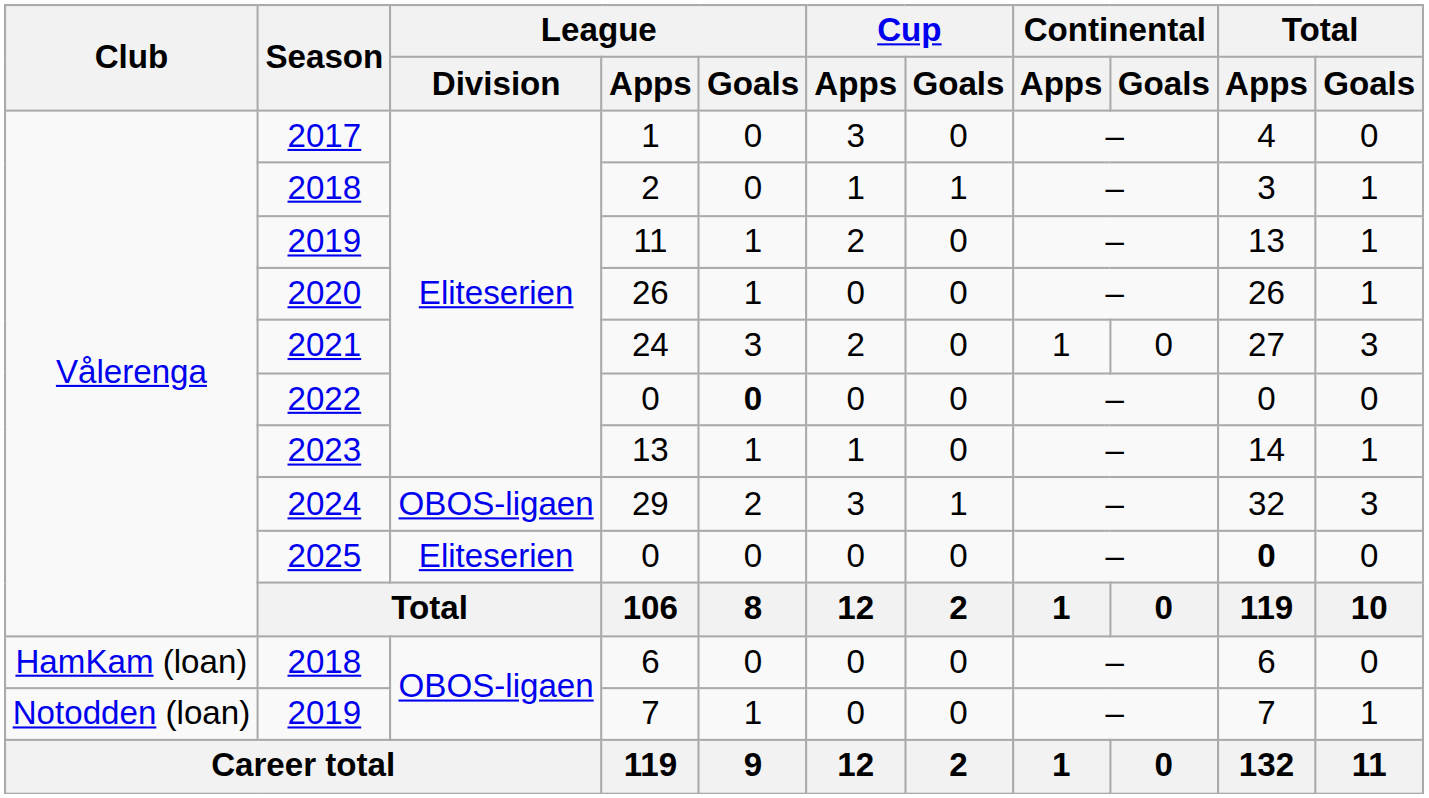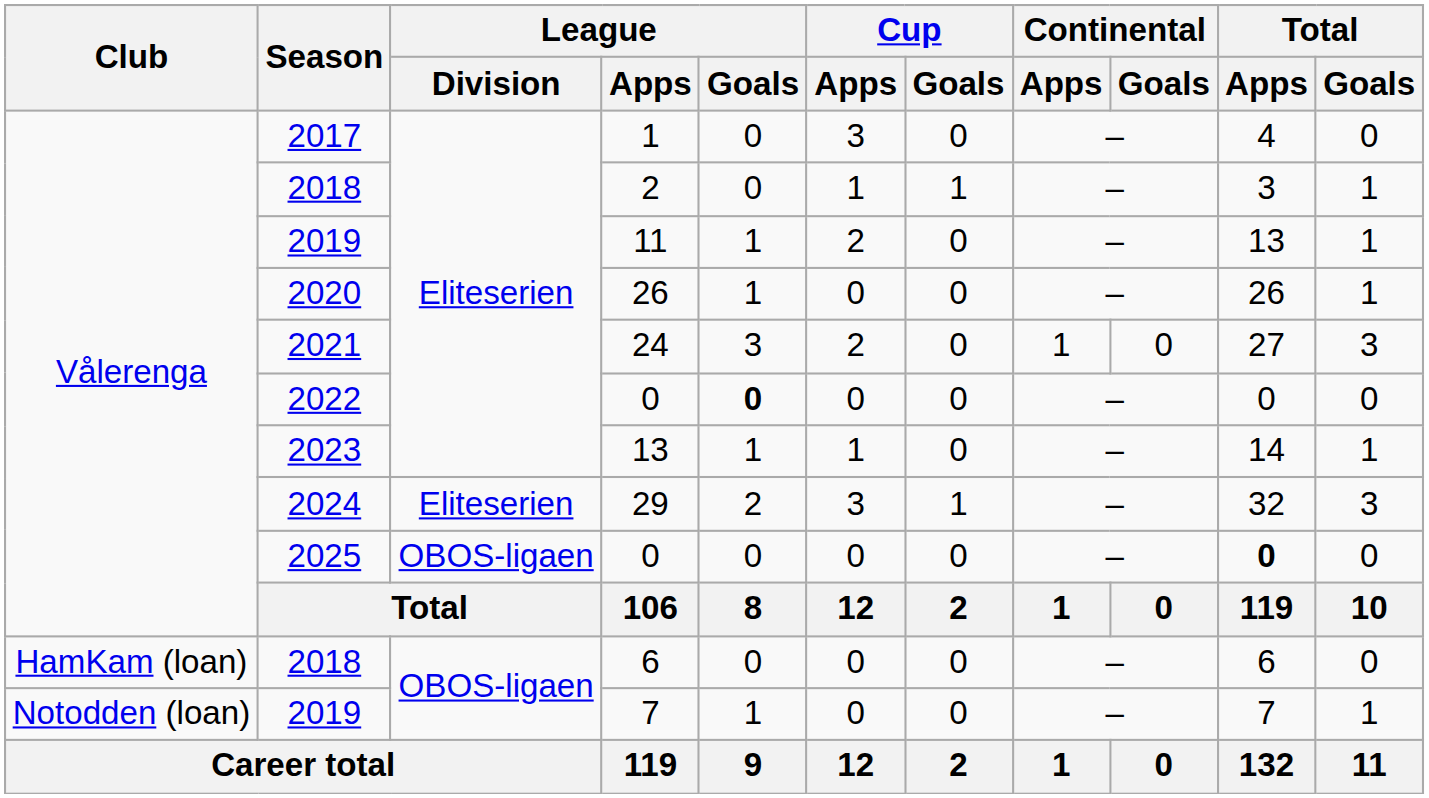 <table class="wikitable" style="text-align:center">
 <tr>
 <th rowspan=2>Club</th>
 <th rowspan=2>Season</th>
 <th colspan=3>League</th>
 <th colspan=2><a href='#'>Cup</a></th>
 <th colspan=2>Continental</th>
 <th colspan=2>Total</th>
 </tr>
 <tr>
 <th>Division</th>
 <th>Apps</th>
 <th>Goals</th>
 <th>Apps</th>
 <th>Goals</th>
 <th>Apps</th>
 <th>Goals</th>
 <th>Apps</th>
 <th>Goals</th>
 </tr>
 <tr>
 <td rowspan=10><a href='#'>Vålerenga</a></td>
 <td><a href='#'>2017</a></td>
 <td rowspan=7><a href='#'>Eliteserien</a></td>
 <td>1</td>
 <td>0</td>
 <td>3</td>
 <td>0</td>
 <td colspan=2>–</td>
 <td>4</td>
 <td>0</td>
 </tr>
 <tr>
 <td><a href='#'>2018</a></td>
 <td>2</td>
 <td>0</td>
 <td>1</td>
 <td>1</td>
 <td colspan=2>–</td>
 <td>3</td>
 <td>1</td>
 </tr>
 <tr>
 <td><a href='#'>2019</a></td>
 <td>11</td>
 <td>1</td>
 <td>2</td>
 <td>0</td>
 <td colspan=2>–</td>
 <td>13</td>
 <td>1</td>
 </tr>
 <tr>
 <td><a href='#'>2020</a></td>
 <td>26</td>
 <td>1</td>
 <td>0</td>
 <td>0</td>
 <td colspan=2>–</td>
 <td>26</td>
 <td>1</td>
 </tr>
 <tr>
 <td><a href='#'>2021</a></td>
 <td>24</td>
 <td>3</td>
 <td>2</td>
 <td>0</td>
 <td>1</td>
 <td>0</td>
 <td>27</td>
 <td>3</td>
 </tr>
 <tr>
 <td><a href='#'>2022</a></td>
 <td>0</td>
 <td><strong>0</strong></td>
 <td>0</td>
 <td>0</td>
 <td colspan=2>–</td>
 <td>0</td>
 <td>0</td>
 </tr>
 <tr>
 <td><a href='#'>2023</a></td>
 <td>13</td>
 <td>1</td>
 <td>1</td>
 <td>0</td>
 <td colspan=2>–</td>
 <td>14</td>
 <td>1</td>
 </tr>
 <tr>
 <td><a href='#'>2024</a></td>
-<td rowspan=1><a href='#'>OBOS-ligaen</a></td>
+<td rowspan=1><a href='#'>Eliteserien</a></td>
 <td>29</td>
 <td>2</td>
 <td>3</td>
 <td>1</td>
 <td colspan=2>–</td>
 <td>32</td>
 <td>3</td>
 </tr>
 <tr>
 <td><a href='#'>2025</a></td>
-<td rowspan=1><a href='#'>Eliteserien</a></td>
+<td rowspan=1><a href='#'>OBOS-ligaen</a></td>
 <td>0</td>
 <td>0</td>
 <td>0</td>
 <td>0</td>
 <td colspan=2>–</td>
 <td><strong>0</strong></td>
 <td>0</td>
 </tr>
 <tr>
 <th colspan=2>Total</th>
 <th>106</th>
 <th>8</th>
 <th>12</th>
 <th>2</th>
 <th>1</th>
 <th>0</th>
 <th>119</th>
 <th>10</th>
 </tr>
 <tr>
 <td><a href='#'>HamKam</a> (loan)</td>
 <td><a href='#'>2018</a></td>
 <td rowspan=2><a href='#'>OBOS-ligaen</a></td>
 <td>6</td>
 <td>0</td>
 <td>0</td>
 <td>0</td>
 <td colspan=2>–</td>
 <td>6</td>
 <td>0</td>
 </tr>
 <tr>
 <td><a href='#'>Notodden</a> (loan)</td>
 <td><a href='#'>2019</a></td>
 <td>7</td>
 <td>1</td>
 <td>0</td>
 <td>0</td>
 <td colspan=2>–</td>
 <td>7</td>
 <td>1</td>
 </tr>
 <tr>
 <th colspan=3>Career total</th>
 <th>119</th>
 <th>9</th>
 <th>12</th>
 <th>2</th>
 <th>1</th>
 <th>0</th>
 <th>132</th>
 <th>11</th>
 </tr>
 </table>
